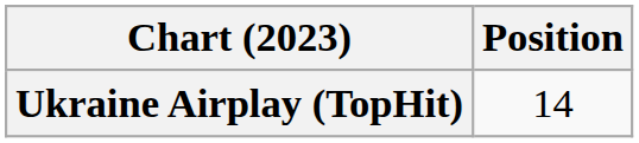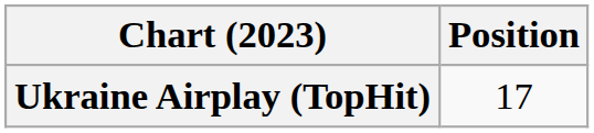 <table class="wikitable plainrowheaders" style="text-align:center;">
 <tr>
 <th scope="col">Chart (2023)</th>
 <th scope="col">Position</th>
 </tr>
 <tr>
 <th scope="row">Ukraine Airplay (TopHit)</th>
-<td>14</td>
+<td>17</td>
 </tr>
 </table>
